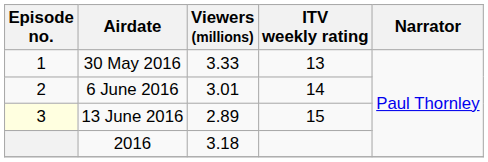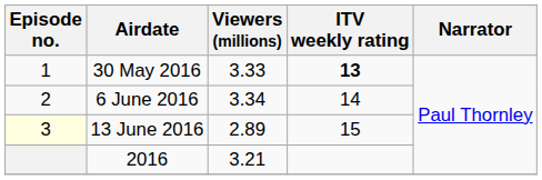 <table class="wikitable" style="text-align:center">
 <tr>
 <th scope="col">Episode<br>no.</th>
 <th scope="col">Airdate</th>
 <th scope="col">Viewers<br><small>(millions)</small></th>
 <th scope="col">ITV<br>weekly rating</th>
 <th scope="col">Narrator</th>
 </tr>
 <tr>
 <td>1</td>
 <td>30 May 2016</td>
 <td>3.33</td>
-<td>13</td>
+<td><strong>13</strong></td>
 <td rowspan="4"><a href='#'>Paul Thornley</a></td>
 </tr>
 <tr ->
 <td>2</td>
 <td>6 June 2016</td>
-<td>3.01</td>
+<td>3.34</td>
 <td>14</td>
 </tr>
 <tr>
 <td style="background: lightyellow;">3</td>
 <td>13 June 2016</td>
 <td>2.89</td>
 <td>15</td>
 </tr>
 <tr>
 <th></th>
 <td>2016</td>
-<td>3.18</td>
+<td>3.21</td>
 <td></td>
 </tr>
 <tr>
 </tr>
 </table>
